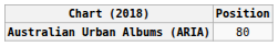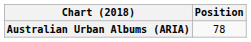 <table class="wikitable plainrowheaders sortable" style="text-align:center">
 <tr>
 <th scope="col">Chart (2018)</th>
 <th scope="col">Position</th>
 </tr>
 <tr>
 <th scope="row">Australian Urban Albums (ARIA)</th>
-<td>80</td>
+<td>78</td>
 </tr>
 </table>
